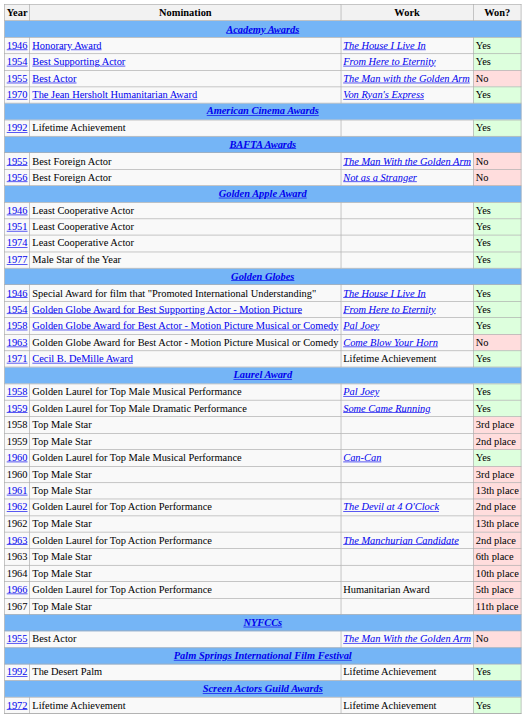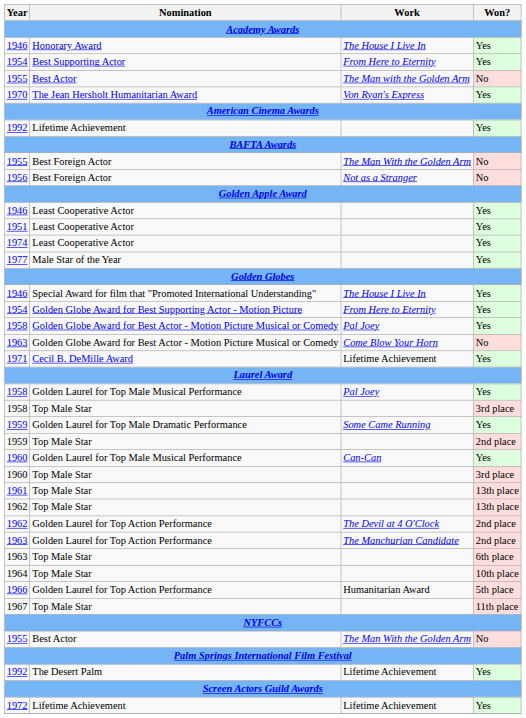 <table class="wikitable">
 <tr>
 <th><strong>Year</strong></th>
 <th><strong>Nomination</strong></th>
 <th><strong>Work</strong></th>
 <th><strong>Won?</strong></th>
 </tr>
 <tr>
 <td colspan="4" bgcolor="#75B5F6" align="center"><strong><em><a href='#'>Academy Awards</a></em></strong></td>
 </tr>
 <tr>
 <td><a href='#'>1946</a></td>
 <td><a href='#'>Honorary Award</a></td>
 <td><em><a href='#'>The House I Live In</a></em></td>
 <td style="background: #ddffdd">Yes</td>
 </tr>
 <tr>
 <td><a href='#'>1954</a></td>
 <td><a href='#'>Best Supporting Actor</a></td>
 <td><em><a href='#'>From Here to Eternity</a></em></td>
 <td style="background: #ddffdd">Yes</td>
 </tr>
 <tr>
 <td><a href='#'>1955</a></td>
 <td><a href='#'>Best Actor</a></td>
 <td><em><a href='#'>The Man with the Golden Arm</a></em></td>
 <td style="background: #ffdddd">No</td>
 </tr>
 <tr>
 <td><a href='#'>1970</a></td>
 <td><a href='#'>The Jean Hersholt Humanitarian Award</a></td>
 <td><em><a href='#'>Von Ryan's Express</a></em></td>
 <td style="background: #ddffdd">Yes</td>
 </tr>
 <tr>
 <td colspan="4" bgcolor="#75B5F6" align="center"><strong><em><a href='#'>American Cinema Awards</a></em></strong></td>
 </tr>
 <tr>
 <td><a href='#'>1992</a></td>
 <td>Lifetime Achievement</td>
 <td></td>
 <td style="background: #ddffdd">Yes</td>
 </tr>
 <tr>
 <td colspan="4" bgcolor="#75B5F6" align="center"><strong><em><a href='#'>BAFTA Awards</a></em></strong></td>
 </tr>
 <tr>
 <td><a href='#'>1955</a></td>
 <td>Best Foreign Actor</td>
 <td><em><a href='#'>The Man With the Golden Arm</a></em></td>
 <td style="background: #ffdddd">No</td>
 </tr>
 <tr>
 <td><a href='#'>1956</a></td>
 <td>Best Foreign Actor</td>
 <td><em><a href='#'>Not as a Stranger</a></em></td>
 <td style="background: #ffdddd">No</td>
 </tr>
 <tr>
 <td colspan="4" bgcolor="#75B5F6" align="center"><strong><em><a href='#'>Golden Apple Award</a></em></strong></td>
 </tr>
 <tr>
 <td><a href='#'>1946</a></td>
 <td>Least Cooperative Actor</td>
 <td></td>
 <td style="background: #ddffdd">Yes</td>
 </tr>
 <tr>
 <td><a href='#'>1951</a></td>
 <td>Least Cooperative Actor</td>
 <td></td>
 <td style="background: #ddffdd">Yes</td>
 </tr>
 <tr>
 <td><a href='#'>1974</a></td>
 <td>Least Cooperative Actor</td>
 <td></td>
 <td style="background: #ddffdd">Yes</td>
 </tr>
 <tr>
 <td><a href='#'>1977</a></td>
 <td>Male Star of the Year</td>
 <td></td>
 <td style="background: #ddffdd">Yes</td>
 </tr>
 <tr>
 <td colspan="4" bgcolor="#75B5F6" align="center"><strong><em><a href='#'>Golden Globes</a></em></strong></td>
 </tr>
 <tr>
 <td><a href='#'>1946</a></td>
 <td>Special Award for film that "Promoted International Understanding"</td>
 <td><em><a href='#'>The House I Live In</a></em></td>
 <td style="background: #ddffdd">Yes</td>
 </tr>
 <tr>
 <td><a href='#'>1954</a></td>
 <td><a href='#'>Golden Globe Award for Best Supporting Actor - Motion Picture</a></td>
 <td><em><a href='#'>From Here to Eternity</a></em></td>
 <td style="background: #ddffdd">Yes</td>
 </tr>
 <tr>
 <td><a href='#'>1958</a></td>
 <td><a href='#'>Golden Globe Award for Best Actor - Motion Picture Musical or Comedy</a></td>
 <td><em><a href='#'>Pal Joey</a></em></td>
 <td style="background: #ddffdd">Yes</td>
 </tr>
 <tr>
 <td><a href='#'>1963</a></td>
 <td>Golden Globe Award for Best Actor - Motion Picture Musical or Comedy</td>
 <td><em><a href='#'>Come Blow Your Horn</a></em></td>
 <td style="background: #ffdddd">No</td>
 </tr>
 <tr>
 <td><a href='#'>1971</a></td>
 <td><a href='#'>Cecil B. DeMille Award</a></td>
 <td>Lifetime Achievement</td>
 <td style="background: #ddffdd">Yes</td>
 </tr>
 <tr>
 <td colspan="4" bgcolor="#75B5F6" align="center"><strong><em><a href='#'>Laurel Award</a></em></strong></td>
 </tr>
 <tr>
 <td><a href='#'>1958</a></td>
 <td>Golden Laurel for Top Male Musical Performance</td>
 <td><em><a href='#'>Pal Joey</a></em></td>
 <td style="background: #ddffdd">Yes</td>
 </tr>
 <tr>
+<td>1958</td>
+<td>Top Male Star</td>
+<td></td>
+<td style="background: #ffdddd">3rd place</td>
+</tr>
+<tr>
 <td><a href='#'>1959</a></td>
 <td>Golden Laurel for Top Male Dramatic Performance</td>
 <td><em><a href='#'>Some Came Running</a></em></td>
 <td style="background: #ddffdd">Yes</td>
-</tr>
-<tr>
-<td>1958</td>
-<td>Top Male Star</td>
-<td></td>
-<td style="background: #ffdddd">3rd place</td>
 </tr>
 <tr>
 <td>1959</td>
 <td>Top Male Star</td>
 <td></td>
 <td style="background: #ffdddd">2nd place</td>
 </tr>
 <tr>
 <td><a href='#'>1960</a></td>
 <td>Golden Laurel for Top Male Musical Performance</td>
 <td><em><a href='#'>Can-Can</a></em></td>
 <td style="background: #ddffdd">Yes</td>
 </tr>
 <tr>
 <td>1960</td>
 <td>Top Male Star</td>
 <td></td>
 <td style="background: #ffdddd">3rd place</td>
 </tr>
 <tr>
 <td><a href='#'>1961</a></td>
 <td>Top Male Star</td>
 <td></td>
 <td style="background: #ffdddd">13th place</td>
 </tr>
 <tr>
+<td>1962</td>
+<td>Top Male Star</td>
+<td></td>
+<td style="background: #ffdddd">13th place</td>
+</tr>
+<tr>
 <td><a href='#'>1962</a></td>
 <td>Golden Laurel for Top Action Performance</td>
 <td><em><a href='#'>The Devil at 4 O'Clock</a></em></td>
 <td style="background: #ffdddd">2nd place</td>
-</tr>
-<tr>
-<td>1962</td>
-<td>Top Male Star</td>
-<td></td>
-<td style="background: #ffdddd">13th place</td>
 </tr>
 <tr>
 <td><a href='#'>1963</a></td>
 <td>Golden Laurel for Top Action Performance</td>
 <td><em><a href='#'>The Manchurian Candidate</a></em></td>
 <td style="background: #ffdddd">2nd place</td>
 </tr>
 <tr>
 <td>1963</td>
 <td>Top Male Star</td>
 <td></td>
 <td style="background: #ffdddd">6th place</td>
 </tr>
 <tr>
 <td>1964</td>
 <td>Top Male Star</td>
 <td></td>
 <td style="background: #ffdddd">10th place</td>
 </tr>
 <tr>
 <td><a href='#'>1966</a></td>
 <td>Golden Laurel for Top Action Performance</td>
 <td>Humanitarian Award</td>
 <td style="background: #ffdddd">5th place</td>
 </tr>
 <tr>
 <td>1967</td>
 <td>Top Male Star</td>
 <td></td>
 <td style="background: #ffdddd">11th place</td>
 </tr>
 <tr>
 <td colspan="4" bgcolor="#75B5F6" align="center"><strong><em><a href='#'>NYFCCs</a></em></strong></td>
 </tr>
 <tr>
 <td><a href='#'>1955</a></td>
 <td>Best Actor</td>
 <td><em><a href='#'>The Man With the Golden Arm</a></em></td>
 <td style="background: #ffdddd">No</td>
 </tr>
 <tr>
 <td colspan="4" bgcolor="#75B5F6" align="center"><strong><em><a href='#'>Palm Springs International Film Festival</a></em></strong></td>
 </tr>
 <tr>
 <td><a href='#'>1992</a></td>
 <td>The Desert Palm</td>
 <td>Lifetime Achievement</td>
 <td style="background: #ddffdd">Yes</td>
 </tr>
 <tr>
 <td colspan="4" bgcolor="#75B5F6" align="center"><strong><em><a href='#'>Screen Actors Guild Awards</a></em></strong></td>
 </tr>
 <tr>
 <td><a href='#'>1972</a></td>
 <td>Lifetime Achievement</td>
 <td>Lifetime Achievement</td>
 <td style="background: #ddffdd">Yes</td>
 </tr>
 <tr>
 </tr>
 </table>
